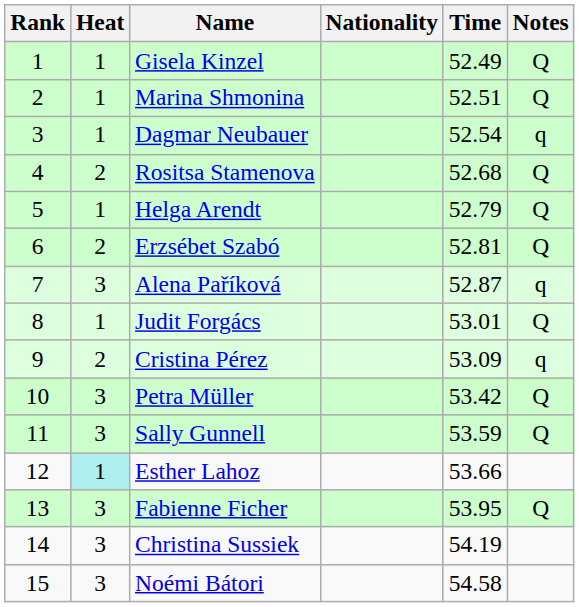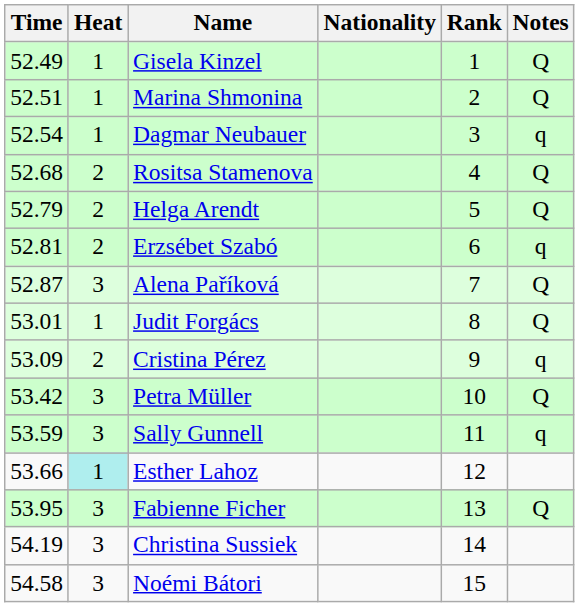 <table class="wikitable sortable" style="text-align:center">
 <tr>
-<th>Rank</th>
+<th>Time</th>
 <th>Heat</th>
 <th>Name</th>
 <th>Nationality</th>
-<th>Time</th>
+<th>Rank</th>
 <th>Notes</th>
 </tr>
 <tr bgcolor=ccffcc>
-<td>1</td>
+<td>52.49</td>
 <td>1</td>
 <td align="left"><a href='#'>Gisela Kinzel</a></td>
 <td align=left></td>
-<td>52.49</td>
+<td>1</td>
 <td>Q</td>
 </tr>
 <tr bgcolor=ccffcc>
-<td>2</td>
+<td>52.51</td>
 <td>1</td>
 <td align="left"><a href='#'>Marina Shmonina</a></td>
 <td align=left></td>
-<td>52.51</td>
+<td>2</td>
 <td>Q</td>
 </tr>
 <tr bgcolor=ccffcc>
-<td>3</td>
+<td>52.54</td>
 <td>1</td>
 <td align="left"><a href='#'>Dagmar Neubauer</a></td>
 <td align=left></td>
-<td>52.54</td>
+<td>3</td>
 <td>q</td>
 </tr>
 <tr bgcolor=ccffcc>
-<td>4</td>
+<td>52.68</td>
 <td>2</td>
 <td align="left"><a href='#'>Rositsa Stamenova</a></td>
 <td align=left></td>
-<td>52.68</td>
+<td>4</td>
 <td>Q</td>
 </tr>
 <tr bgcolor=ccffcc>
-<td>5</td>
-<td>1</td>
+<td>52.79</td>
+<td>2</td>
 <td align="left"><a href='#'>Helga Arendt</a></td>
 <td align=left></td>
-<td>52.79</td>
+<td>5</td>
 <td>Q</td>
 </tr>
 <tr bgcolor=ccffcc>
-<td>6</td>
+<td>52.81</td>
 <td>2</td>
 <td align="left"><a href='#'>Erzsébet Szabó</a></td>
 <td align=left></td>
-<td>52.81</td>
+<td>6</td>
+<td>q</td>
+</tr>
+<tr bgcolor=ddffdd>
+<td>52.87</td>
+<td>3</td>
+<td align="left"><a href='#'>Alena Paříková</a></td>
+<td align=left></td>
+<td>7</td>
 <td>Q</td>
 </tr>
 <tr bgcolor=ddffdd>
-<td>7</td>
-<td>3</td>
-<td align="left"><a href='#'>Alena Paříková</a></td>
-<td align=left></td>
-<td>52.87</td>
-<td>q</td>
-</tr>
-<tr bgcolor=ddffdd>
-<td>8</td>
+<td>53.01</td>
 <td>1</td>
 <td align="left"><a href='#'>Judit Forgács</a></td>
 <td align=left></td>
-<td>53.01</td>
+<td>8</td>
 <td>Q</td>
 </tr>
 <tr bgcolor=ddffdd>
-<td>9</td>
+<td>53.09</td>
 <td>2</td>
 <td align="left"><a href='#'>Cristina Pérez</a></td>
 <td align=left></td>
-<td>53.09</td>
+<td>9</td>
 <td>q</td>
 </tr>
 <tr bgcolor=ccffcc>
-<td>10</td>
+<td>53.42</td>
 <td>3</td>
 <td align="left"><a href='#'>Petra Müller</a></td>
 <td align=left></td>
-<td>53.42</td>
+<td>10</td>
 <td>Q</td>
 </tr>
 <tr bgcolor=ccffcc>
-<td>11</td>
+<td>53.59</td>
 <td>3</td>
 <td align="left"><a href='#'>Sally Gunnell</a></td>
 <td align=left></td>
-<td>53.59</td>
+<td>11</td>
+<td>q</td>
+</tr>
+<tr>
+<td>53.66</td>
+<td style="background: paleturquoise;">1</td>
+<td align="left"><a href='#'>Esther Lahoz</a></td>
+<td align=left></td>
+<td>12</td>
+<td></td>
+</tr>
+<tr bgcolor=ccffcc>
+<td>53.95</td>
+<td>3</td>
+<td align="left"><a href='#'>Fabienne Ficher</a></td>
+<td align=left></td>
+<td>13</td>
 <td>Q</td>
 </tr>
 <tr>
-<td>12</td>
-<td style="background: paleturquoise;">1</td>
-<td align="left"><a href='#'>Esther Lahoz</a></td>
-<td align=left></td>
-<td>53.66</td>
-<td></td>
-</tr>
-<tr bgcolor=ccffcc>
-<td>13</td>
-<td>3</td>
-<td align="left"><a href='#'>Fabienne Ficher</a></td>
-<td align=left></td>
-<td>53.95</td>
-<td>Q</td>
-</tr>
-<tr>
-<td>14</td>
+<td>54.19</td>
 <td>3</td>
 <td align="left"><a href='#'>Christina Sussiek</a></td>
 <td align=left></td>
-<td>54.19</td>
+<td>14</td>
 <td></td>
 </tr>
 <tr>
-<td>15</td>
+<td>54.58</td>
 <td>3</td>
 <td align="left"><a href='#'>Noémi Bátori</a></td>
 <td align=left></td>
-<td>54.58</td>
+<td>15</td>
 <td></td>
 </tr>
 </table>
